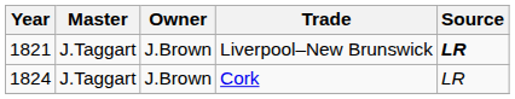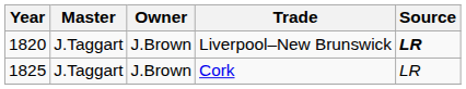 <table class=" wikitable">
 <tr>
 <th>Year</th>
 <th>Master</th>
 <th>Owner</th>
 <th>Trade</th>
 <th>Source</th>
 </tr>
 <tr>
-<td>1821</td>
+<td>1820</td>
 <td>J.Taggart</td>
 <td>J.Brown</td>
 <td>Liverpool–New Brunswick</td>
 <td><strong><em>LR</em></strong></td>
 </tr>
 <tr>
-<td>1824</td>
+<td>1825</td>
 <td>J.Taggart</td>
 <td>J.Brown</td>
 <td><a href='#'>Cork</a></td>
 <td><em>LR</em></td>
 </tr>
 <tr>
 </tr>
 </table>
